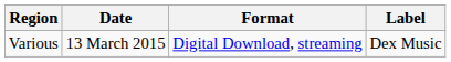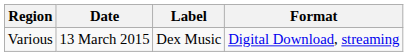 <table class="sortable wikitable">
 <tr>
 <th>Region</th>
 <th>Date</th>
+<th>Label</th>
 <th>Format</th>
-<th>Label</th>
 </tr>
 <tr>
 <td>Various</td>
 <td>13 March 2015</td>
+<td>Dex Music</td>
 <td><a href='#'>Digital Download</a>, <a href='#'>streaming</a></td>
-<td>Dex Music</td>
 </tr>
 </table>
